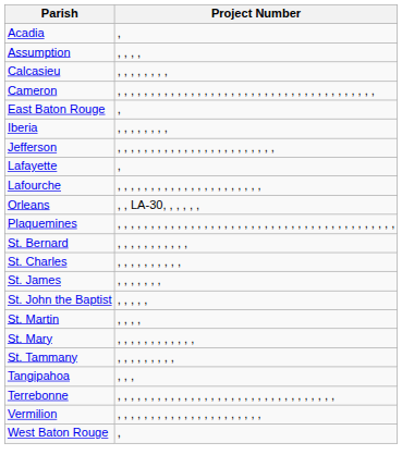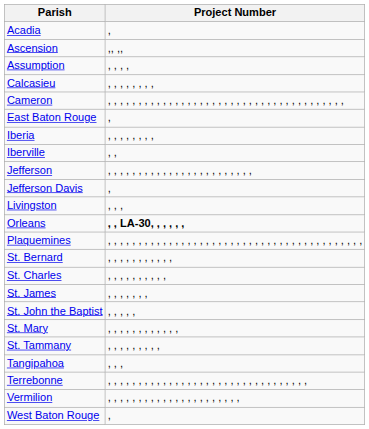 <table class="wikitable">
 <tr>
 <th><strong>Parish</strong></th>
 <th><strong>Project Number</strong></th>
 </tr>
 <tr>
 <td><a href='#'>Acadia</a></td>
 <td>, </td>
+</tr>
+<tr>
+<td><a href='#'>Ascension</a></td>
+<td>,, ,, </td>
 </tr>
 <tr>
 <td><a href='#'>Assumption</a></td>
 <td>, , , , </td>
 </tr>
 <tr>
 <td><a href='#'>Calcasieu</a></td>
 <td>, , , , , , , , </td>
 </tr>
 <tr>
 <td><a href='#'>Cameron</a></td>
 <td>, , , , , , , , , , , , , , , , , , , , , , , , , , , , , , , , , , , , , , , </td>
 </tr>
 <tr>
 <td><a href='#'>East Baton Rouge</a></td>
 <td>, </td>
 </tr>
 <tr>
 <td><a href='#'>Iberia</a></td>
 <td>, , , , , , , , </td>
 </tr>
 <tr>
+<td><a href='#'>Iberville</a></td>
+<td>, , </td>
+</tr>
+<tr>
 <td><a href='#'>Jefferson</a></td>
 <td>, , , , , , , , , , , , , , , , , , , , , , , , </td>
 </tr>
 <tr>
-<td><a href='#'>Lafayette</a></td>
+<td><a href='#'>Jefferson Davis</a></td>
 <td>, </td>
 </tr>
 <tr>
-<td><a href='#'>Lafourche</a></td>
-<td>, , , , , , , , , , , , , , , , , , , , , , </td>
+<td><a href='#'>Livingston</a></td>
+<td>, , , </td>
 </tr>
 <tr>
 <td><a href='#'>Orleans</a></td>
-<td>, , LA-30, , , , , , </td>
+<td><strong>, , LA-30, , , , , , </strong></td>
 </tr>
 <tr>
 <td><a href='#'>Plaquemines</a></td>
 <td>, , , , , , , , , , , , , , , , , , , , , , , , , , , , , , , , , , , , , , , , , , </td>
 </tr>
 <tr>
 <td><a href='#'>St. Bernard</a></td>
 <td>, , , , , , , , , ,  , </td>
 </tr>
 <tr>
 <td><a href='#'>St. Charles</a></td>
 <td>, , , , , , , , , , </td>
 </tr>
 <tr>
 <td><a href='#'>St. James</a></td>
 <td>, , , , , , , </td>
 </tr>
 <tr>
 <td><a href='#'>St. John the Baptist</a></td>
 <td>, , , , , </td>
-</tr>
-<tr>
-<td><a href='#'>St. Martin</a></td>
-<td>, , , , </td>
 </tr>
 <tr>
 <td><a href='#'>St. Mary</a></td>
 <td>, , , , , , , , , , , , </td>
 </tr>
 <tr>
 <td><a href='#'>St. Tammany</a></td>
 <td>, , , , , , , , , </td>
 </tr>
 <tr>
 <td><a href='#'>Tangipahoa</a></td>
 <td>, , , </td>
 </tr>
 <tr>
 <td><a href='#'>Terrebonne</a></td>
 <td>, , , , , , , , , , , , , , , , , , , , , , , , , , , , , , , , , </td>
 </tr>
 <tr>
 <td><a href='#'>Vermilion</a></td>
 <td>, , , , , , , , , , , , , , , , , , , , , , </td>
 </tr>
 <tr>
 <td><a href='#'>West Baton Rouge</a></td>
 <td>, </td>
 </tr>
 </table>
